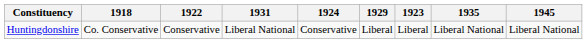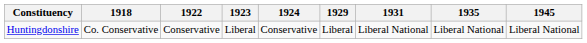 <table class="wikitable sortable">
 <tr>
 <th>Constituency</th>
 <th>1918</th>
 <th>1922</th>
-<th>1931</th>
+<th>1923</th>
 <th>1924</th>
 <th>1929</th>
-<th>1923</th>
+<th>1931</th>
 <th>1935</th>
 <th>1945</th>
 </tr>
 <tr>
 <td><a href='#'>Huntingdonshire</a></td>
 <td bgcolor=>Co. Conservative</td>
 <td bgcolor=>Conservative</td>
-<td bgcolor=>Liberal National</td>
+<td bgcolor=>Liberal</td>
 <td bgcolor=>Conservative</td>
 <td bgcolor=>Liberal</td>
-<td bgcolor=>Liberal</td>
+<td bgcolor=>Liberal National</td>
 <td bgcolor=>Liberal National</td>
 <td bgcolor=>Liberal National</td>
 </tr>
 </table>
